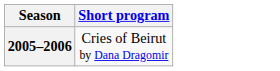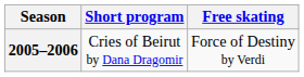 <table class="wikitable" style="text-align:center">
 <tr>
 <th>Season</th>
 <th><a href='#'>Short program</a></th>
+<th><a href='#'>Free skating</a></th>
 </tr>
 <tr>
 <th>2005–2006</th>
 <td>Cries of Beirut <br><small> by <a href='#'>Dana Dragomir</a></small></td>
+<td>Force of Destiny <br><small> by Verdi</small></td>
 </tr>
 </table>
